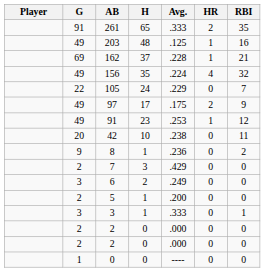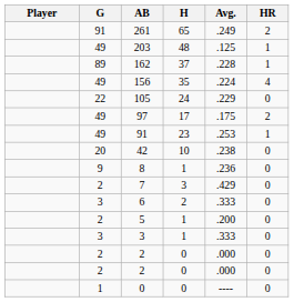 <table class="wikitable sortable">
 <tr>
 <th bgcolor="#DDDDFF" width="16%">Player</th>
 <th bgcolor="#DDDDFF" width="9%">G</th>
 <th bgcolor="#DDDDFF" width="9%">AB</th>
 <th bgcolor="#DDDDFF" width="9%">H</th>
 <th bgcolor="#DDDDFF" width="9%">Avg.</th>
 <th bgcolor="#DDDDFF" width="9%">HR</th>
-<th bgcolor="#DDDDFF" width="9%">RBI</th>
 </tr>
 <tr align="center">
 <td></td>
 <td>91</td>
 <td>261</td>
 <td>65</td>
-<td>.333</td>
+<td>.249</td>
 <td>2</td>
-<td>35</td>
 </tr>
 <tr align="center">
 <td></td>
 <td>49</td>
 <td>203</td>
 <td>48</td>
 <td>.125</td>
 <td>1</td>
-<td>16</td>
 </tr>
 <tr align="center">
 <td></td>
-<td>69</td>
+<td>89</td>
 <td>162</td>
 <td>37</td>
 <td>.228</td>
 <td>1</td>
-<td>21</td>
 </tr>
 <tr align="center">
 <td></td>
 <td>49</td>
 <td>156</td>
 <td>35</td>
 <td>.224</td>
 <td>4</td>
-<td>32</td>
 </tr>
 <tr align="center">
 <td></td>
 <td>22</td>
 <td>105</td>
 <td>24</td>
 <td>.229</td>
 <td>0</td>
-<td>7</td>
 </tr>
 <tr align="center">
 <td></td>
 <td>49</td>
 <td>97</td>
 <td>17</td>
 <td>.175</td>
 <td>2</td>
-<td>9</td>
 </tr>
 <tr align="center">
 <td></td>
 <td>49</td>
 <td>91</td>
 <td>23</td>
 <td>.253</td>
 <td>1</td>
-<td>12</td>
 </tr>
 <tr align="center">
 <td></td>
 <td>20</td>
 <td>42</td>
 <td>10</td>
 <td>.238</td>
 <td>0</td>
-<td>11</td>
 </tr>
 <tr align="center">
 <td></td>
 <td>9</td>
 <td>8</td>
 <td>1</td>
 <td>.236</td>
 <td>0</td>
-<td>2</td>
 </tr>
 <tr align="center">
 <td></td>
 <td>2</td>
 <td>7</td>
 <td>3</td>
 <td>.429</td>
 <td>0</td>
-<td>0</td>
 </tr>
 <tr align="center">
 <td></td>
 <td>3</td>
 <td>6</td>
 <td>2</td>
-<td>.249</td>
-<td>0</td>
+<td>.333</td>
 <td>0</td>
 </tr>
 <tr align="center">
 <td></td>
 <td>2</td>
 <td>5</td>
 <td>1</td>
 <td>.200</td>
 <td>0</td>
-<td>0</td>
 </tr>
 <tr align="center">
 <td></td>
 <td>3</td>
 <td>3</td>
 <td>1</td>
 <td>.333</td>
-<td>0</td>
-<td>1</td>
-</tr>
-<tr align="center">
-<td></td>
-<td>2</td>
-<td>2</td>
-<td>0</td>
-<td>.000</td>
-<td>0</td>
 <td>0</td>
 </tr>
 <tr align="center">
 <td></td>
 <td>2</td>
 <td>2</td>
 <td>0</td>
 <td>.000</td>
 <td>0</td>
+</tr>
+<tr align="center">
+<td></td>
+<td>2</td>
+<td>2</td>
+<td>0</td>
+<td>.000</td>
 <td>0</td>
 </tr>
 <tr align="center">
 <td></td>
 <td>1</td>
 <td>0</td>
 <td>0</td>
 <td>----</td>
 <td>0</td>
-<td>0</td>
 </tr>
 </table>
